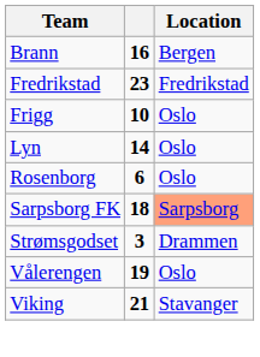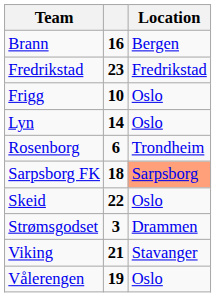 <table class="wikitable sortable" border="1">
 <tr>
 <th>Team</th>
 <th></th>
 <th>Location</th>
 </tr>
 <tr>
 <td><a href='#'>Brann</a></td>
 <td align="center"><strong>16</strong></td>
 <td><a href='#'>Bergen</a></td>
 </tr>
 <tr>
 <td><a href='#'>Fredrikstad</a></td>
 <td align="center"><strong>23</strong></td>
 <td><a href='#'>Fredrikstad</a></td>
 </tr>
 <tr>
 <td><a href='#'>Frigg</a></td>
 <td align="center"><strong>10</strong></td>
 <td><a href='#'>Oslo</a></td>
 </tr>
 <tr>
 <td><a href='#'>Lyn</a></td>
 <td align="center"><strong>14</strong></td>
 <td><a href='#'>Oslo</a></td>
 </tr>
 <tr>
 <td><a href='#'>Rosenborg</a></td>
 <td align="center"><strong>6</strong></td>
-<td><a href='#'>Oslo</a></td>
+<td><a href='#'>Trondheim</a></td>
 </tr>
 <tr>
 <td><a href='#'>Sarpsborg FK</a></td>
 <td align="center"><strong>18</strong></td>
 <td style="background: lightsalmon;"><a href='#'>Sarpsborg</a></td>
 </tr>
 <tr>
+<td><a href='#'>Skeid</a></td>
+<td align="center"><strong>22</strong></td>
+<td><a href='#'>Oslo</a></td>
+</tr>
+<tr>
 <td><a href='#'>Strømsgodset</a></td>
 <td align="center"><strong>3</strong></td>
 <td><a href='#'>Drammen</a></td>
+</tr>
+<tr>
+<td><a href='#'>Viking</a></td>
+<td align="center"><strong>21</strong></td>
+<td><a href='#'>Stavanger</a></td>
 </tr>
 <tr>
 <td><a href='#'>Vålerengen</a></td>
 <td align="center"><strong>19</strong></td>
 <td><a href='#'>Oslo</a></td>
 </tr>
-<tr>
-<td><a href='#'>Viking</a></td>
-<td align="center"><strong>21</strong></td>
-<td><a href='#'>Stavanger</a></td>
-</tr>
 </table>
